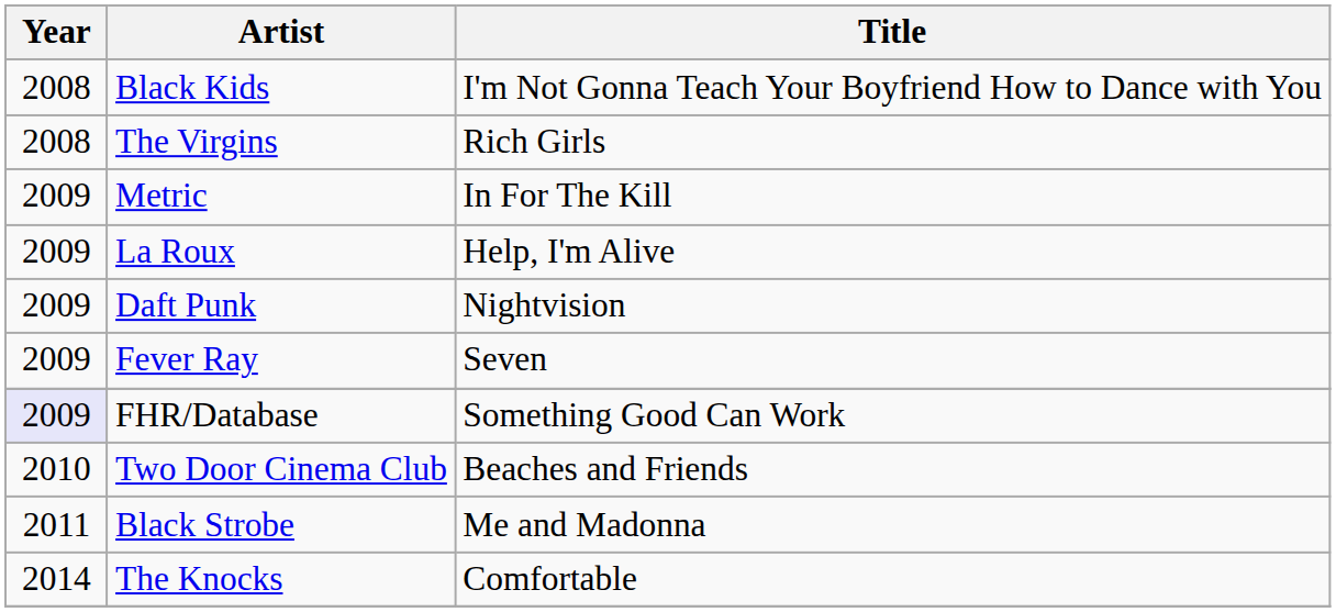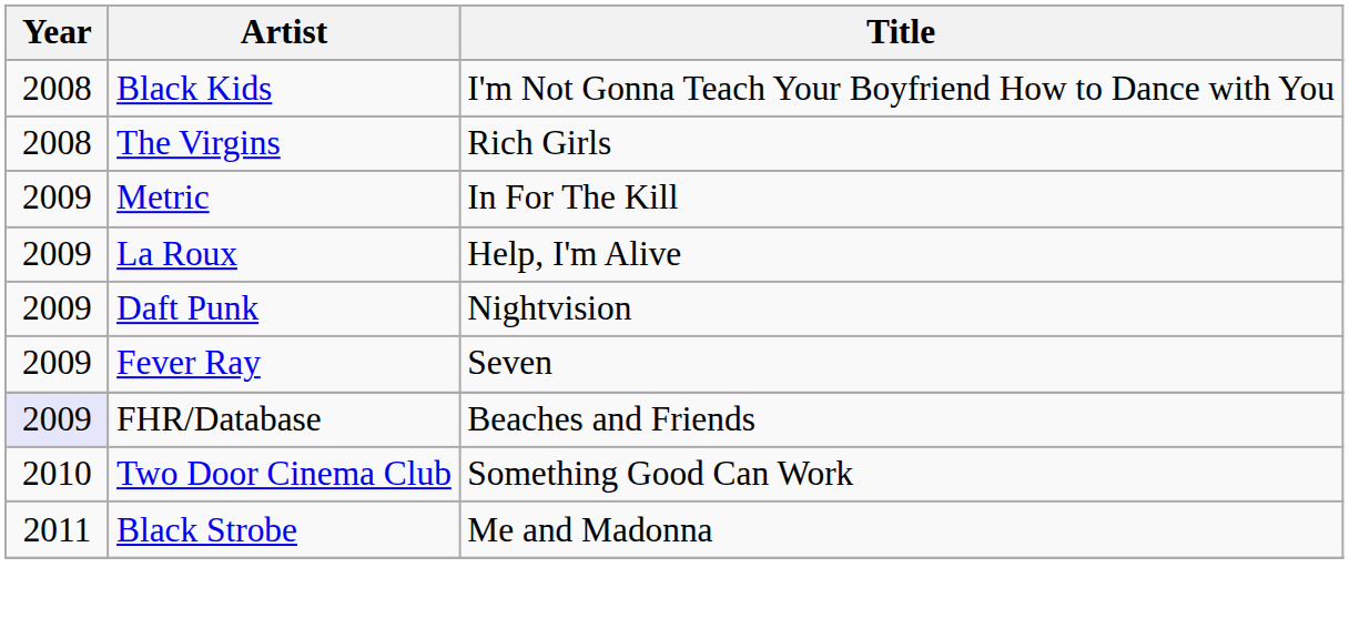 <table class="wikitable">
 <tr>
 <th align="center" valign="top" width="40">Year</th>
 <th align="left" valign="top">Artist</th>
 <th align="left" valign="top">Title</th>
 </tr>
 <tr>
 <td align="center" valign="top">2008</td>
 <td align="left" valign="top"><a href='#'>Black Kids</a></td>
 <td align="left" valign="top">I'm Not Gonna Teach Your Boyfriend How to Dance with You</td>
 </tr>
 <tr>
 <td align="center" valign="top">2008</td>
 <td align="left" valign="top"><a href='#'>The Virgins</a></td>
 <td align="left" valign="top">Rich Girls</td>
 </tr>
 <tr>
 <td align="center" valign="top">2009</td>
 <td align="left" valign="top"><a href='#'>Metric</a></td>
 <td align="left" valign="top">In For The Kill</td>
 </tr>
 <tr>
 <td align="center" valign="top">2009</td>
 <td align="left" valign="top"><a href='#'>La Roux</a></td>
 <td align="left" valign="top">Help, I'm Alive</td>
 </tr>
 <tr>
 <td align="center" valign="top">2009</td>
 <td align="left" valign="top"><a href='#'>Daft Punk</a></td>
 <td align="left" valign="top">Nightvision</td>
 </tr>
 <tr>
 <td align="center" valign="top">2009</td>
 <td align="left" valign="top"><a href='#'>Fever Ray</a></td>
 <td align="left" valign="top">Seven</td>
 </tr>
 <tr>
 </tr>
 <tr>
 <td align="center" valign="top" style="background: lavender;">2009</td>
 <td align="left" valign="top">FHR/Database</td>
-<td align="left" valign="top">Something Good Can Work</td>
+<td align="left" valign="top">Beaches and Friends</td>
 </tr>
 <tr>
 <td align="center" valign="top">2010</td>
 <td align="left" valign="top"><a href='#'>Two Door Cinema Club</a></td>
-<td align="left" valign="top">Beaches and Friends</td>
+<td align="left" valign="top">Something Good Can Work</td>
 </tr>
 <tr>
 <td align="center" valign="top">2011</td>
 <td align="left" valign="top"><a href='#'>Black Strobe</a></td>
 <td align="left" valign="top">Me and Madonna</td>
 </tr>
 <tr>
-<td align="center" valign="top">2014</td>
-<td align="left" valign="top"><a href='#'>The Knocks</a></td>
-<td align="left" valign="top">Comfortable</td>
-</tr>
-<tr>
 </tr>
 </table>
